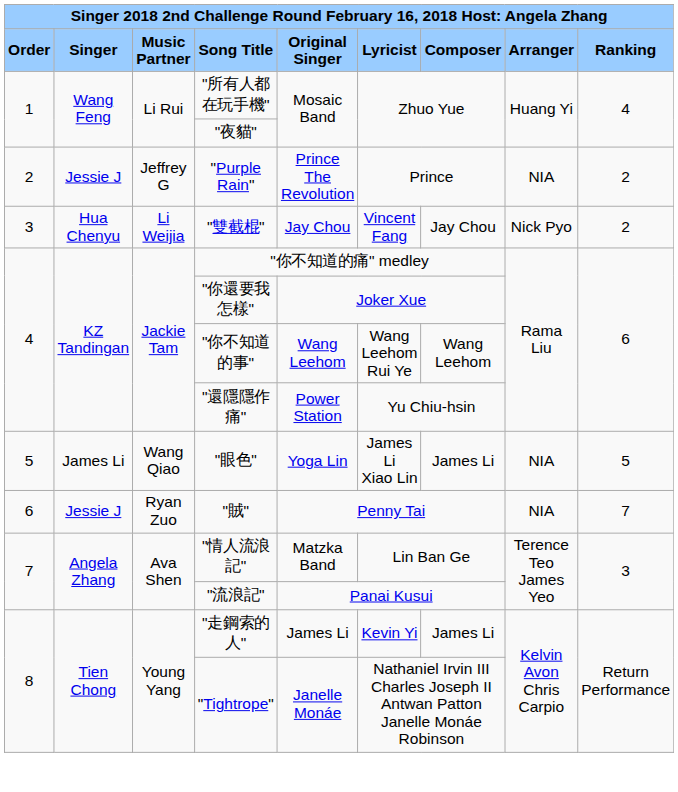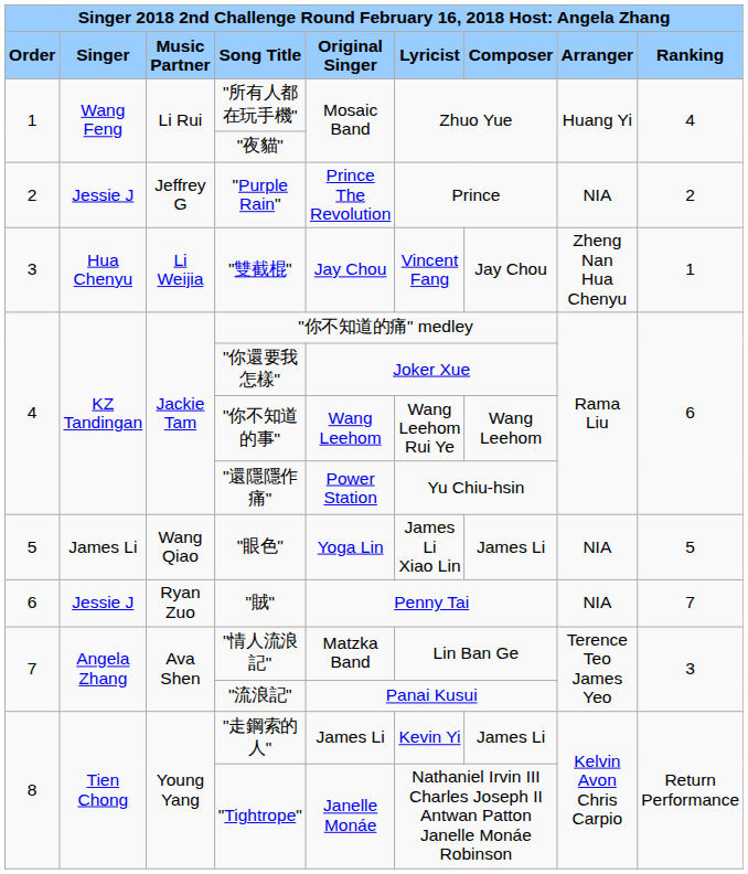 <table class="wikitable sortable mw-collapsible" width="100%" style="text-align:center">
 <tr align=center style="background:#99CCFF">
 <td colspan="9"><div><strong>Singer 2018 2nd Challenge Round February 16, 2018 Host: Angela Zhang</strong></div></td>
 </tr>
 <tr style="background:#99CCFF">
 <td style="width:7%"><strong>Order</strong></td>
 <td style="width:8%"><strong>Singer</strong></td>
 <td style="width:9%"><strong>Music Partner</strong></td>
 <td style="width:18%"><strong>Song Title</strong></td>
 <td style="width:12%"><strong>Original Singer</strong></td>
 <td style="width:12% "><strong>Lyricist</strong></td>
 <td style="width:12%"><strong>Composer</strong></td>
 <td style="width:15%"><strong>Arranger</strong></td>
 <td style="width:7%"><strong>Ranking</strong></td>
 </tr>
 <tr>
 <td rowspan="2">1</td>
 <td rowspan="2"><a href='#'>Wang Feng</a></td>
 <td rowspan="2">Li Rui</td>
 <td>"所有人都在玩手機"</td>
 <td rowspan="2">Mosaic Band</td>
 <td rowspan="2" colspan="2">Zhuo Yue</td>
 <td rowspan="2">Huang Yi</td>
 <td rowspan="2">4</td>
 </tr>
 <tr>
 <td>"夜貓"</td>
 </tr>
 <tr>
 <td>2</td>
 <td><a href='#'>Jessie J</a></td>
 <td>Jeffrey G</td>
 <td>"<a href='#'>Purple Rain</a>"</td>
 <td><a href='#'>Prince</a><br><a href='#'>The Revolution</a></td>
 <td colspan="2">Prince</td>
 <td>NIA</td>
 <td>2</td>
 </tr>
 <tr>
 <td>3</td>
 <td><a href='#'>Hua Chenyu</a></td>
 <td><a href='#'>Li Weijia</a></td>
 <td>"<a href='#'>雙截棍</a>"</td>
 <td><a href='#'>Jay Chou</a></td>
 <td><a href='#'>Vincent Fang</a></td>
 <td>Jay Chou</td>
-<td>Nick Pyo</td>
-<td>2</td>
+<td>Zheng Nan<br>Hua Chenyu</td>
+<td>1</td>
 </tr>
 <tr>
 <td rowspan="4">4</td>
 <td rowspan="4"><a href='#'>KZ Tandingan</a></td>
 <td rowspan="4"><a href='#'>Jackie Tam</a></td>
 <td colspan="4">"你不知道的痛" medley</td>
 <td rowspan="4">Rama Liu</td>
 <td rowspan="4">6</td>
 </tr>
 <tr>
 <td>"你還要我怎樣"</td>
 <td colspan="3"><a href='#'>Joker Xue</a></td>
 </tr>
 <tr>
 <td>"你不知道的事"</td>
 <td><a href='#'>Wang Leehom</a></td>
 <td>Wang Leehom<br>Rui Ye</td>
 <td>Wang Leehom</td>
 </tr>
 <tr>
 <td>"還隱隱作痛"</td>
 <td><a href='#'>Power Station</a></td>
 <td colspan="2">Yu Chiu-hsin</td>
 </tr>
 <tr>
 <td>5</td>
 <td>James Li</td>
 <td>Wang Qiao</td>
 <td>"眼色"</td>
 <td><a href='#'>Yoga Lin</a></td>
 <td>James Li<br>Xiao Lin</td>
 <td>James Li</td>
 <td>NIA</td>
 <td>5</td>
 </tr>
 <tr>
 <td>6</td>
 <td><a href='#'>Jessie J</a></td>
 <td>Ryan Zuo</td>
 <td>"賊"</td>
 <td colspan="3"><a href='#'>Penny Tai</a></td>
 <td>NIA</td>
 <td>7</td>
 </tr>
 <tr>
 <td rowspan="2">7</td>
 <td rowspan="2"><a href='#'>Angela Zhang</a></td>
 <td rowspan="2">Ava Shen</td>
 <td>"情人流浪記"</td>
 <td>Matzka Band</td>
 <td colspan="2">Lin Ban Ge</td>
 <td rowspan="2">Terence Teo<br>James Yeo</td>
 <td rowspan="2">3</td>
 </tr>
 <tr>
 <td>"流浪記"</td>
 <td colspan="3"><a href='#'>Panai Kusui</a></td>
 </tr>
 <tr>
 <td rowspan="2">8</td>
 <td rowspan="2"><a href='#'>Tien Chong</a></td>
 <td rowspan="2">Young Yang</td>
 <td>"走鋼索的人"</td>
 <td>James Li</td>
 <td><a href='#'>Kevin Yi</a></td>
 <td>James Li</td>
 <td rowspan="2"><a href='#'>Kelvin Avon</a><br>Chris Carpio</td>
 <td rowspan="2">Return Performance</td>
 </tr>
 <tr>
 <td>"<a href='#'>Tightrope</a>"</td>
 <td><a href='#'>Janelle Monáe</a></td>
 <td colspan="2">Nathaniel Irvin III<br>Charles Joseph II<br>Antwan Patton<br>Janelle Monáe Robinson</td>
 </tr>
 </table>
